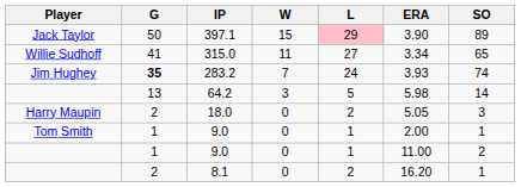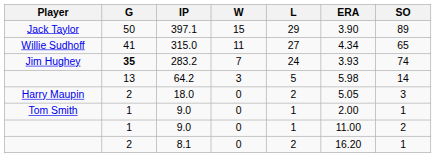 <table class="wikitable sortable">
 <tr>
 <th bgcolor="#DDDDFF" width="16%">Player</th>
 <th bgcolor="#DDDDFF" width="9%">G</th>
 <th bgcolor="#DDDDFF" width="9%">IP</th>
 <th bgcolor="#DDDDFF" width="9%">W</th>
 <th bgcolor="#DDDDFF" width="9%">L</th>
 <th bgcolor="#DDDDFF" width="9%">ERA</th>
 <th bgcolor="#DDDDFF" width="9%">SO</th>
 </tr>
 <tr align="center">
 <td><a href='#'>Jack Taylor</a></td>
 <td>50</td>
 <td>397.1</td>
 <td>15</td>
-<td style="background: pink;">29</td>
+<td>29</td>
 <td>3.90</td>
 <td>89</td>
 </tr>
 <tr align=center>
 <td><a href='#'>Willie Sudhoff</a></td>
 <td>41</td>
 <td>315.0</td>
 <td>11</td>
 <td>27</td>
-<td>3.34</td>
+<td>4.34</td>
 <td>65</td>
 </tr>
 <tr align=center>
 <td><a href='#'>Jim Hughey</a></td>
 <td><strong>35</strong></td>
 <td>283.2</td>
 <td>7</td>
 <td>24</td>
 <td>3.93</td>
 <td>74</td>
 </tr>
 <tr align=center>
 <td></td>
 <td>13</td>
 <td>64.2</td>
 <td>3</td>
 <td>5</td>
 <td>5.98</td>
 <td>14</td>
 </tr>
 <tr align="center">
 <td><a href='#'>Harry Maupin</a></td>
 <td>2</td>
 <td>18.0</td>
 <td>0</td>
 <td>2</td>
 <td>5.05</td>
 <td>3</td>
 </tr>
 <tr align=center>
 <td><a href='#'>Tom Smith</a></td>
 <td>1</td>
 <td>9.0</td>
 <td>0</td>
 <td>1</td>
 <td>2.00</td>
 <td>1</td>
 </tr>
 <tr align=center>
 <td></td>
 <td>1</td>
 <td>9.0</td>
 <td>0</td>
 <td>1</td>
 <td>11.00</td>
 <td>2</td>
 </tr>
 <tr align="center">
 <td></td>
 <td>2</td>
 <td>8.1</td>
 <td>0</td>
 <td>2</td>
 <td>16.20</td>
 <td>1</td>
 </tr>
 </table>
